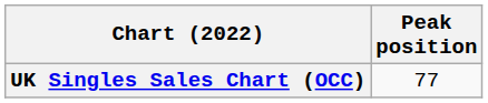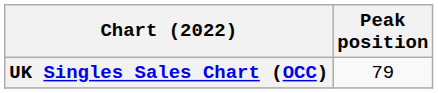 <table class="wikitable plainrowheaders" style="text-align:center">
 <tr>
 <th scope="col">Chart (2022)</th>
 <th scope="col">Peak<br>position</th>
 </tr>
 <tr>
 <th scope="row">UK <a href='#'>Singles Sales Chart</a> (<a href='#'>OCC</a>)</th>
-<td>77</td>
+<td>79</td>
 </tr>
 </table>
